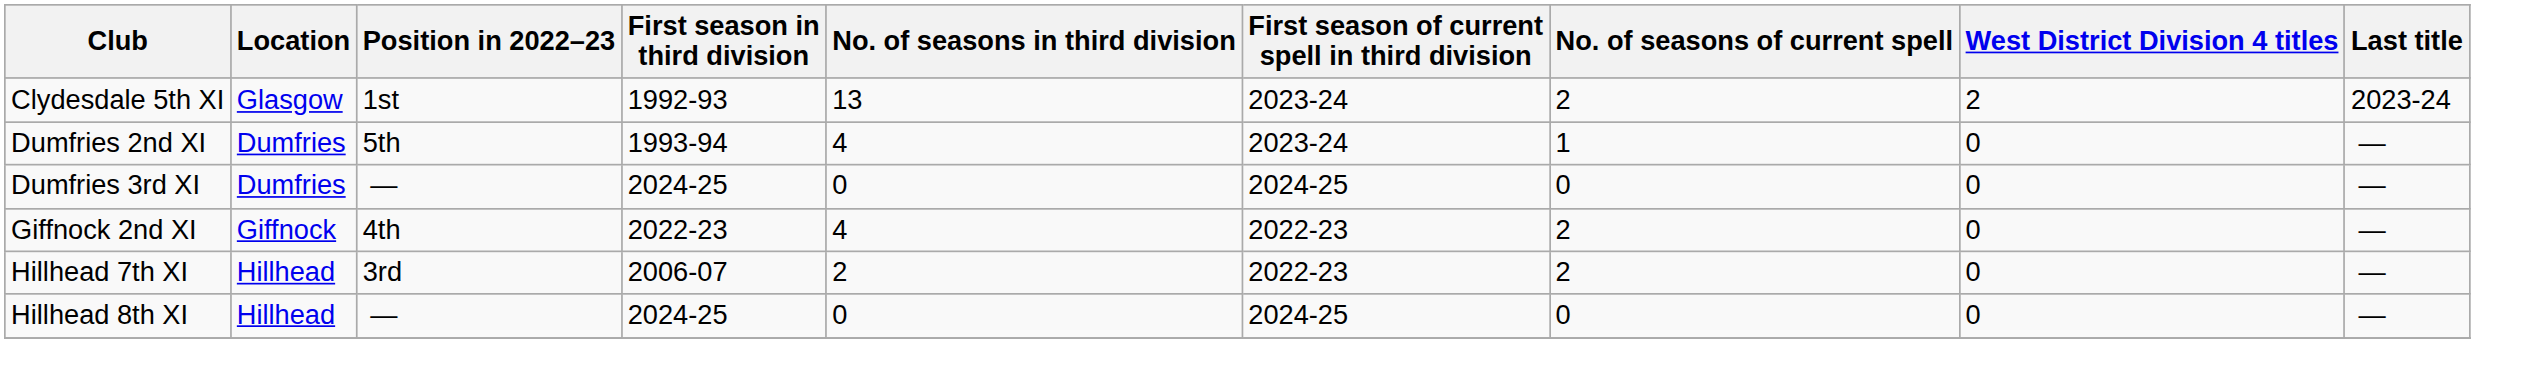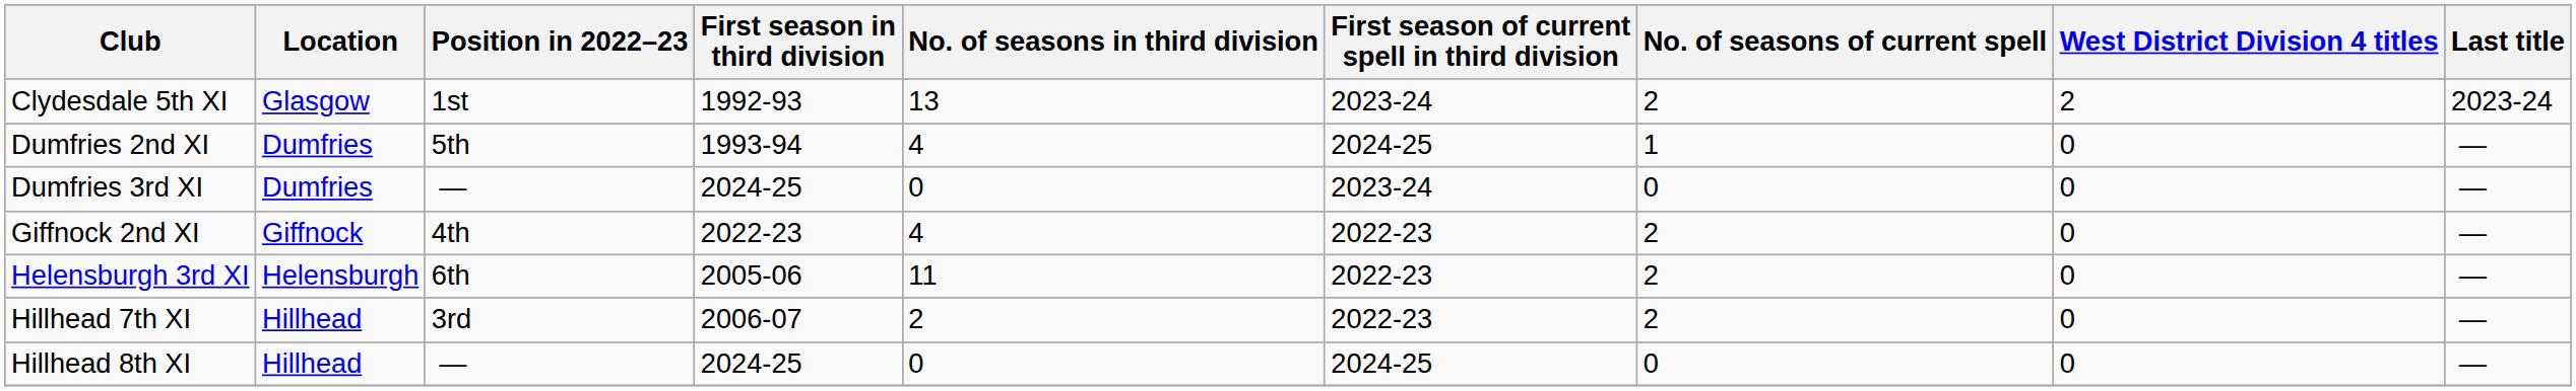 <table class="wikitable sortable" style="text-align: left">
 <tr>
 <th>Club</th>
 <th>Location</th>
 <th>Position in 2022–23</th>
 <th>First season in<br>third division</th>
 <th>No. of seasons in third division</th>
 <th>First season of current<br>spell in third division</th>
 <th>No. of seasons of current spell</th>
 <th><a href='#'>West District Division 4 titles</a></th>
 <th>Last title</th>
 </tr>
 <tr>
 <td>Clydesdale 5th XI</td>
 <td><a href='#'>Glasgow</a></td>
 <td>1st</td>
 <td>1992-93</td>
 <td>13</td>
 <td>2023-24</td>
 <td>2</td>
 <td>2</td>
 <td>2023-24</td>
 </tr>
 <tr>
 <td>Dumfries 2nd XI</td>
 <td><a href='#'>Dumfries</a></td>
 <td>5th</td>
 <td>1993-94</td>
 <td>4</td>
-<td>2023-24</td>
+<td>2024-25</td>
 <td>1</td>
 <td>0</td>
 <td> —</td>
 </tr>
 <tr>
 <td>Dumfries 3rd XI</td>
 <td><a href='#'>Dumfries</a></td>
 <td> —</td>
 <td>2024-25</td>
 <td>0</td>
-<td>2024-25</td>
+<td>2023-24</td>
 <td>0</td>
 <td>0</td>
 <td> —</td>
 </tr>
 <tr>
 <td>Giffnock 2nd XI</td>
 <td><a href='#'>Giffnock</a></td>
 <td>4th</td>
 <td>2022-23</td>
 <td>4</td>
+<td>2022-23</td>
+<td>2</td>
+<td>0</td>
+<td> —</td>
+</tr>
+<tr>
+<td><a href='#'>Helensburgh 3rd XI</a></td>
+<td><a href='#'>Helensburgh</a></td>
+<td>6th</td>
+<td>2005-06</td>
+<td>11</td>
 <td>2022-23</td>
 <td>2</td>
 <td>0</td>
 <td> —</td>
 </tr>
 <tr>
 <td>Hillhead 7th XI</td>
 <td><a href='#'>Hillhead</a></td>
 <td>3rd</td>
 <td>2006-07</td>
 <td>2</td>
 <td>2022-23</td>
 <td>2</td>
 <td>0</td>
 <td> —</td>
 </tr>
 <tr>
 <td>Hillhead 8th XI</td>
 <td><a href='#'>Hillhead</a></td>
 <td> —</td>
 <td>2024-25</td>
 <td>0</td>
 <td>2024-25</td>
 <td>0</td>
 <td>0</td>
 <td> —</td>
 </tr>
 <tr>
 </tr>
 </table>
